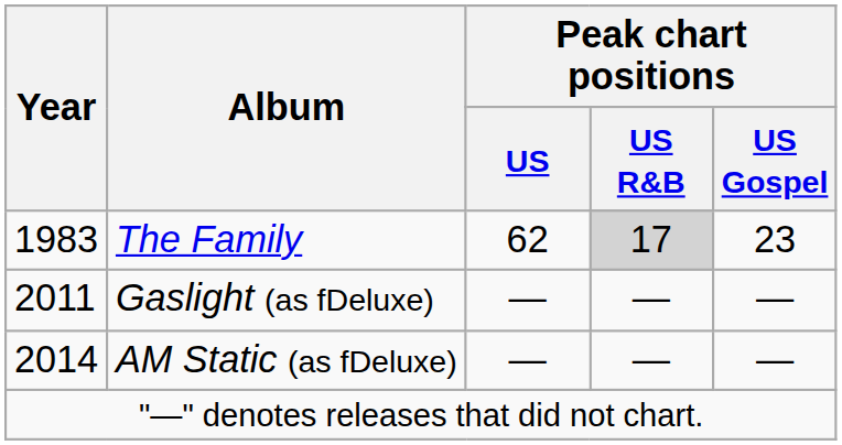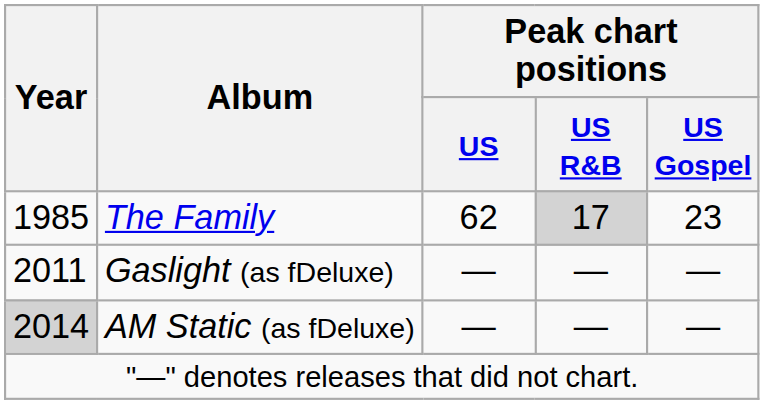 <table class="wikitable">
 <tr>
 <th scope="col" rowspan="2">Year</th>
 <th scope="col" rowspan="2">Album</th>
 <th scope="col" colspan="3">Peak chart positions</th>
 </tr>
 <tr>
 <th style="width:45px;"><small><a href='#'>US</a></small><br></th>
 <th style="width:45px;"><small><a href='#'>US R&B</a></small><br></th>
 <th style="width:45px;"><small><a href='#'>US Gospel</a></small><br></th>
 </tr>
 <tr>
-<td>1983</td>
+<td>1985</td>
 <td><em><a href='#'>The Family</a></em></td>
 <td align=center>62</td>
 <td align=center style="background: lightgrey;">17</td>
 <td align=center>23</td>
 </tr>
 <tr>
 <td>2011</td>
 <td><em>Gaslight</em> <small>(as fDeluxe)</small></td>
 <td align=center>—</td>
 <td align=center>—</td>
 <td align=center>—</td>
 </tr>
 <tr>
-<td>2014</td>
+<td style="background: lightgrey;">2014</td>
 <td><em>AM Static</em> <small>(as fDeluxe)</small></td>
 <td align=center>—</td>
 <td align=center>—</td>
 <td align=center>—</td>
 </tr>
 <tr>
 <td colspan="6" style="text-align:center; font-size:85%">"—" denotes releases that did not chart.</td>
 </tr>
 </table>
